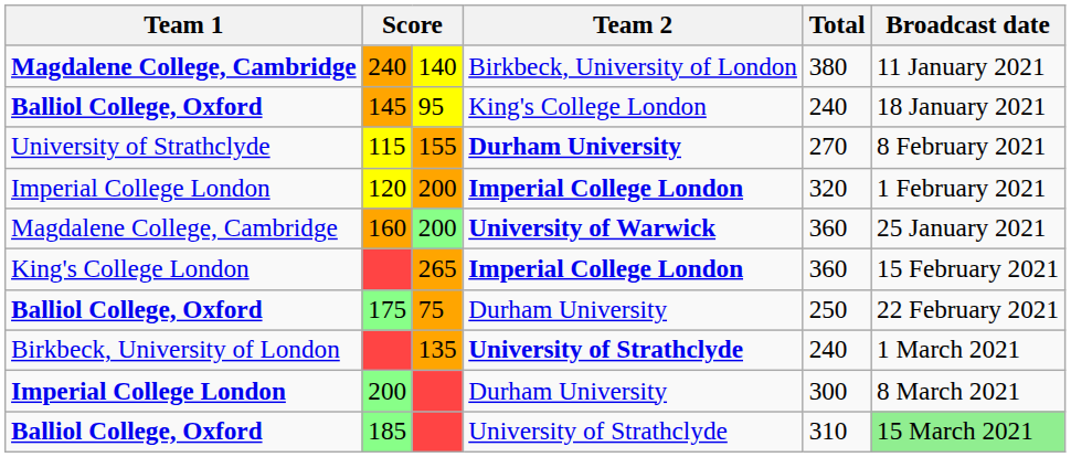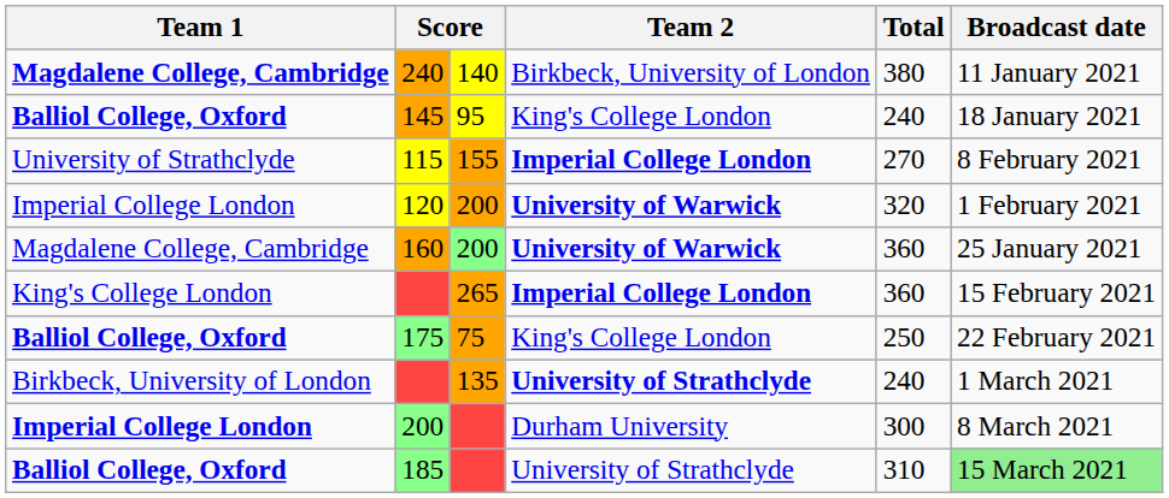 <table class="wikitable">
 <tr>
 <th>Team 1</th>
 <th colspan="2">Score</th>
 <th>Team 2</th>
 <th>Total</th>
 <th>Broadcast date</th>
 </tr>
 <tr>
 <td><strong><a href='#'>Magdalene College, Cambridge</a></strong></td>
 <td style="background:orange">240</td>
 <td style="background:yellow">140</td>
 <td><a href='#'>Birkbeck, University of London</a></td>
 <td>380</td>
 <td>11 January 2021</td>
 </tr>
 <tr>
 <td><strong><a href='#'>Balliol College, Oxford</a></strong></td>
 <td style="background:orange">145</td>
 <td style="background:yellow">95</td>
 <td><a href='#'>King's College London</a></td>
 <td>240</td>
 <td>18 January 2021</td>
 </tr>
 <tr>
 <td><a href='#'>University of Strathclyde</a></td>
 <td style="background:yellow">115</td>
 <td style="background:orange">155</td>
-<td><strong><a href='#'>Durham University</a></strong></td>
+<td><strong><a href='#'>Imperial College London</a></strong></td>
 <td>270</td>
 <td>8 February 2021</td>
 </tr>
 <tr>
 <td><a href='#'>Imperial College London</a></td>
 <td style="background:yellow">120</td>
 <td style="background:orange">200</td>
-<td><strong><a href='#'>Imperial College London</a></strong></td>
+<td><strong><a href='#'>University of Warwick</a></strong></td>
 <td>320</td>
 <td>1 February 2021</td>
 </tr>
 <tr>
 <td><a href='#'>Magdalene College, Cambridge</a></td>
 <td style="background:orange">160</td>
 <td style="background:#88ff88">200</td>
 <td><strong><a href='#'>University of Warwick</a></strong></td>
 <td>360</td>
 <td>25 January 2021</td>
 </tr>
 <tr>
 <td><a href='#'>King's College London</a></td>
 <td style="background:#f44;"></td>
 <td style="background:orange">265</td>
 <td><strong><a href='#'>Imperial College London</a></strong></td>
 <td>360</td>
 <td>15 February 2021</td>
 </tr>
 <tr>
 <td><strong><a href='#'>Balliol College, Oxford</a></strong></td>
 <td style="background:#88ff88">175</td>
 <td style="background:orange">75</td>
-<td><a href='#'>Durham University</a></td>
+<td><a href='#'>King's College London</a></td>
 <td>250</td>
 <td>22 February 2021</td>
 </tr>
 <tr>
 <td><a href='#'>Birkbeck, University of London</a></td>
 <td style="background:#f44;"></td>
 <td style="background:orange">135</td>
 <td><strong><a href='#'>University of Strathclyde</a></strong></td>
 <td>240</td>
 <td>1 March 2021</td>
 </tr>
 <tr>
 <td><strong><a href='#'>Imperial College London</a></strong></td>
 <td style="background:#88ff88">200</td>
 <td style="background:#f44;"></td>
 <td><a href='#'>Durham University</a></td>
 <td>300</td>
 <td>8 March 2021</td>
 </tr>
 <tr>
 <td><strong><a href='#'>Balliol College, Oxford</a></strong></td>
 <td style="background:#88ff88">185</td>
 <td style="background:#f44;"></td>
 <td><a href='#'>University of Strathclyde</a></td>
 <td>310</td>
 <td style="background: lightgreen;">15 March 2021</td>
 </tr>
 </table>
